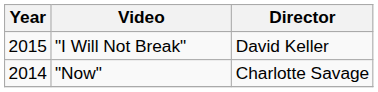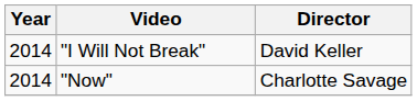 <table class="wikitable plainrowheaders">
 <tr>
 <th>Year</th>
 <th style="width:10em;">Video</th>
 <th>Director</th>
 </tr>
 <tr>
-<td>2015</td>
+<td>2014</td>
 <td scope="row">"I Will Not Break"</td>
 <td>David Keller</td>
 </tr>
 <tr>
 <td>2014</td>
 <td scope="row">"Now"</td>
 <td>Charlotte Savage</td>
 </tr>
 <tr>
 </tr>
 </table>
